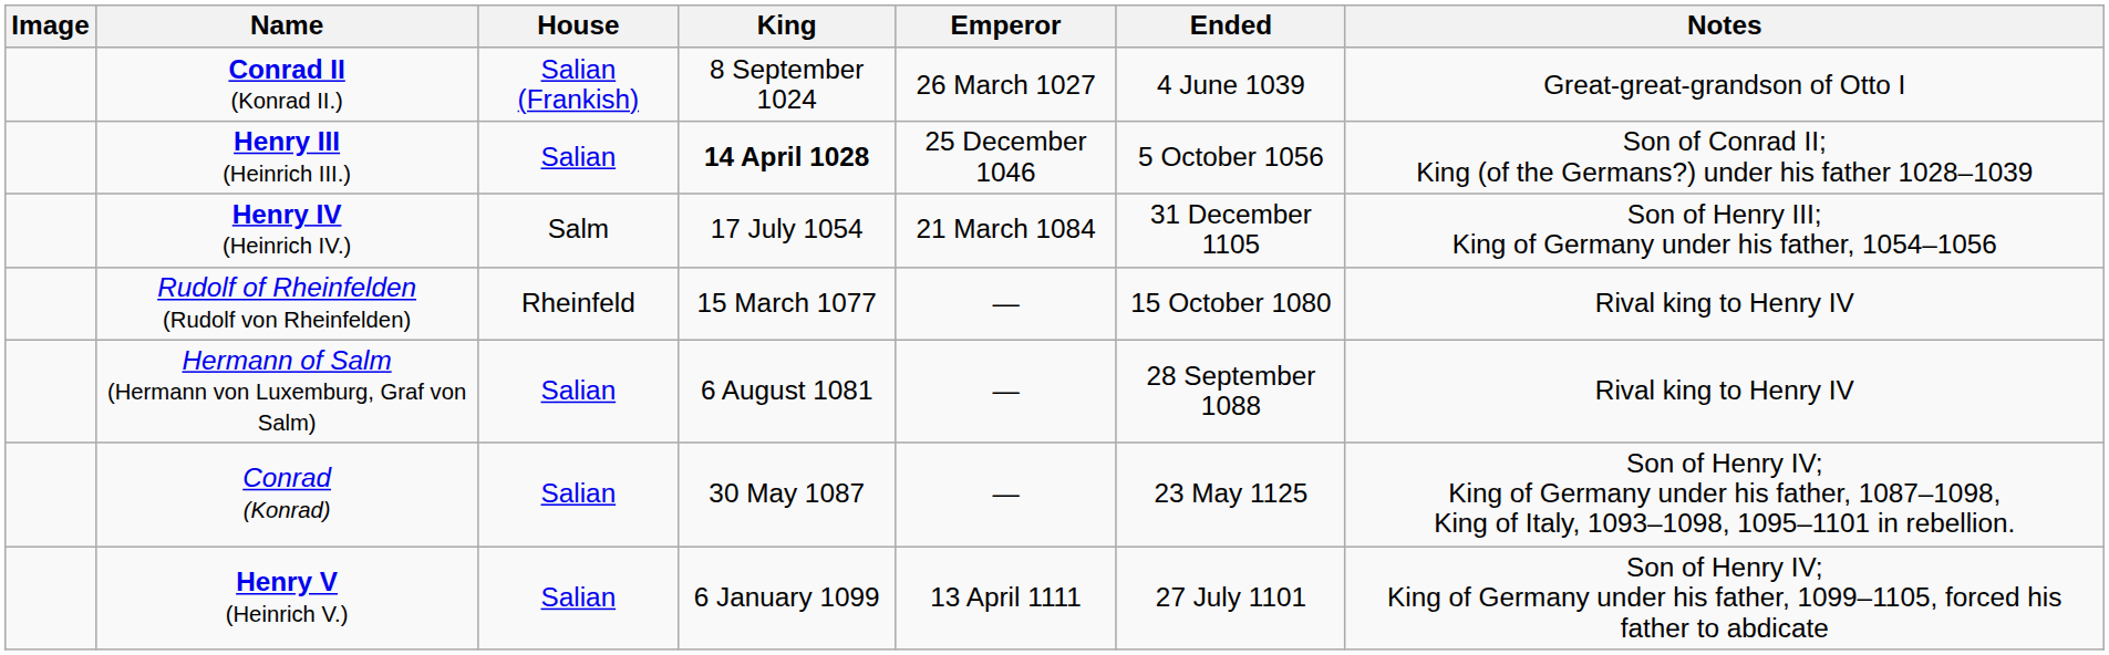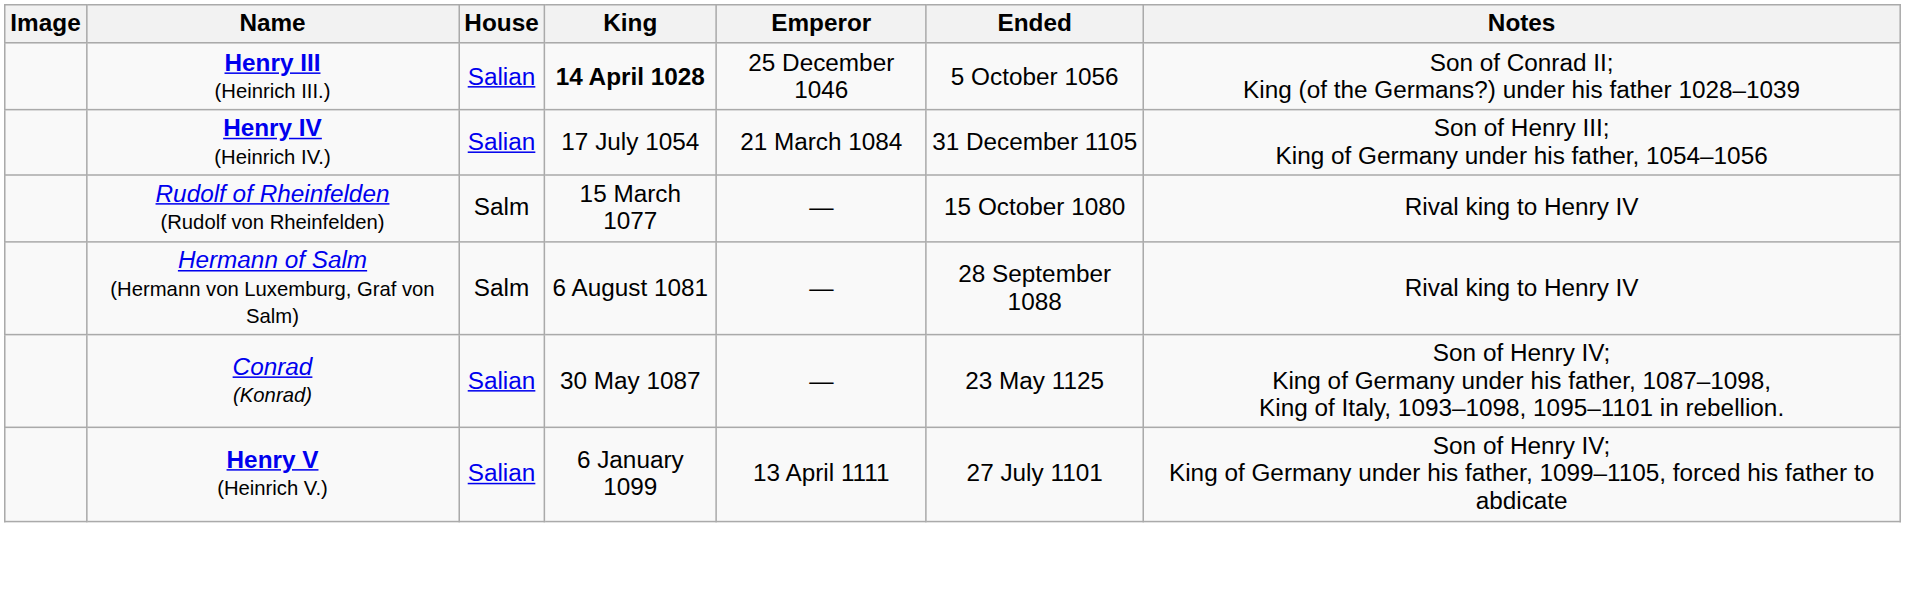 <table class="wikitable" style="text-align:center;">
 <tr>
 <th>Image</th>
 <th>Name</th>
 <th>House</th>
 <th>King</th>
 <th>Emperor</th>
 <th>Ended</th>
 <th>Notes</th>
-</tr>
-<tr>
-<td></td>
-<td><strong><a href='#'>Conrad II</a></strong><br><small>(Konrad II.)</small></td>
-<td><a href='#'>Salian (Frankish)</a></td>
-<td>8 September 1024</td>
-<td>26 March 1027</td>
-<td>4 June 1039</td>
-<td>Great-great-grandson of Otto I</td>
 </tr>
 <tr>
 <td></td>
 <td><strong><a href='#'>Henry III</a></strong><br><small>(Heinrich III.)</small></td>
 <td><a href='#'>Salian</a></td>
 <td><strong>14 April 1028</strong></td>
 <td>25 December 1046</td>
 <td>5 October 1056</td>
 <td>Son of Conrad II;<br>King (of the Germans?) under his father 1028–1039</td>
 </tr>
 <tr>
 <td></td>
 <td><strong><a href='#'>Henry IV</a></strong><br><small>(Heinrich IV.)</small></td>
-<td>Salm</td>
+<td><a href='#'>Salian</a></td>
 <td>17 July 1054</td>
 <td>21 March 1084</td>
 <td>31 December 1105</td>
 <td>Son of Henry III;<br>King of Germany under his father, 1054–1056</td>
 </tr>
 <tr>
 <td></td>
 <td><em><a href='#'>Rudolf of Rheinfelden</a></em><br><small>(Rudolf von Rheinfelden)</small></td>
-<td>Rheinfeld</td>
+<td>Salm</td>
 <td>15 March 1077</td>
 <td>—</td>
 <td>15 October 1080</td>
 <td>Rival king to Henry IV</td>
 </tr>
 <tr>
 <td></td>
 <td><em><a href='#'>Hermann of Salm</a></em><br><small>(Hermann von Luxemburg, Graf von Salm)</small></td>
-<td><a href='#'>Salian</a></td>
+<td>Salm</td>
 <td>6 August 1081</td>
 <td>—</td>
 <td>28 September 1088</td>
 <td>Rival king to Henry IV</td>
 </tr>
 <tr>
 <td></td>
 <td><em><a href='#'>Conrad</a><br><small>(Konrad)</small></em></td>
 <td><a href='#'>Salian</a></td>
 <td>30 May 1087</td>
 <td>—</td>
 <td>23 May 1125</td>
 <td>Son of Henry IV;<br>King of Germany under his father, 1087–1098,<br>King of Italy, 1093–1098, 1095–1101 in rebellion.</td>
 </tr>
 <tr>
 <td></td>
 <td><strong><a href='#'>Henry V</a></strong><br><small>(Heinrich V.)</small></td>
 <td><a href='#'>Salian</a></td>
 <td>6 January 1099</td>
 <td>13 April 1111</td>
 <td>27 July 1101</td>
 <td>Son of Henry IV;<br>King of Germany under his father, 1099–1105, forced his father to abdicate</td>
 </tr>
 </table>
